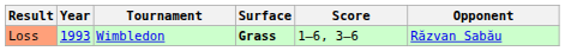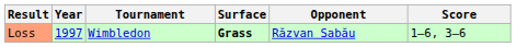 <table class="sortable wikitable">
 <tr>
 <th style="width:40px;">Result</th>
 <th style="width:30px;">Year</th>
 <th style="width:140px;">Tournament</th>
 <th style="width:50px;">Surface</th>
+<th style="width:150px;">Opponent</th>
 <th style="width:110px;" class="unsortable">Score</th>
-<th style="width:150px;">Opponent</th>
 </tr>
 <tr style="background:#ccffcc;">
 <td style="background:#ffa07a;">Loss</td>
-<td><a href='#'>1993</a></td>
+<td><a href='#'>1997</a></td>
 <td><a href='#'>Wimbledon</a></td>
 <td><strong>Grass</strong></td>
+<td> <a href='#'>Răzvan Sabău</a></td>
 <td>1–6, 3–6</td>
-<td> <a href='#'>Răzvan Sabău</a></td>
 </tr>
 </table>
